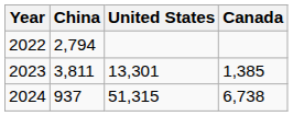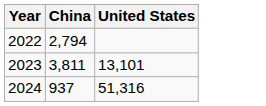 <table class="wikitable">
 <tr>
 <th>Year</th>
 <th>China</th>
 <th>United States</th>
-<th>Canada</th>
 </tr>
 <tr>
 <td>2022</td>
 <td>2,794</td>
 <td></td>
-<td></td>
 </tr>
 <tr>
 <td>2023</td>
 <td>3,811</td>
-<td>13,301</td>
-<td>1,385</td>
+<td>13,101</td>
 </tr>
 <tr>
 <td>2024</td>
 <td>937</td>
-<td>51,315</td>
-<td>6,738</td>
+<td>51,316</td>
 </tr>
 </table>
